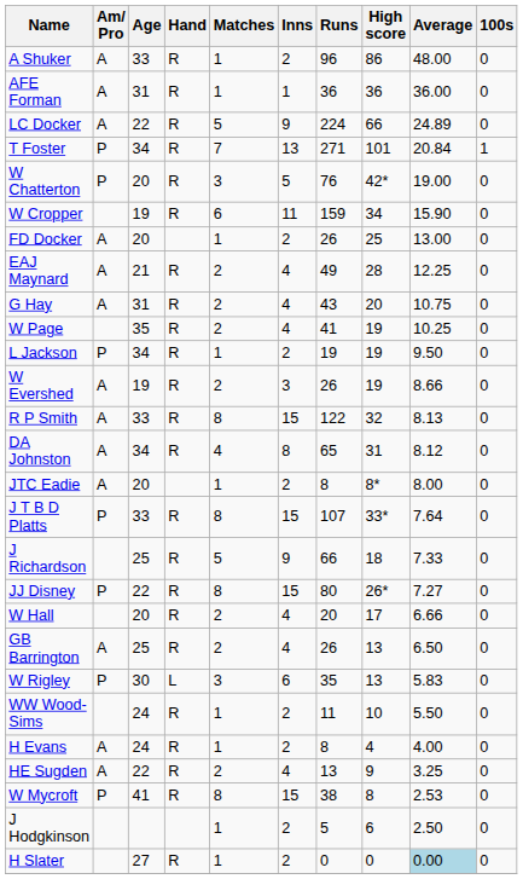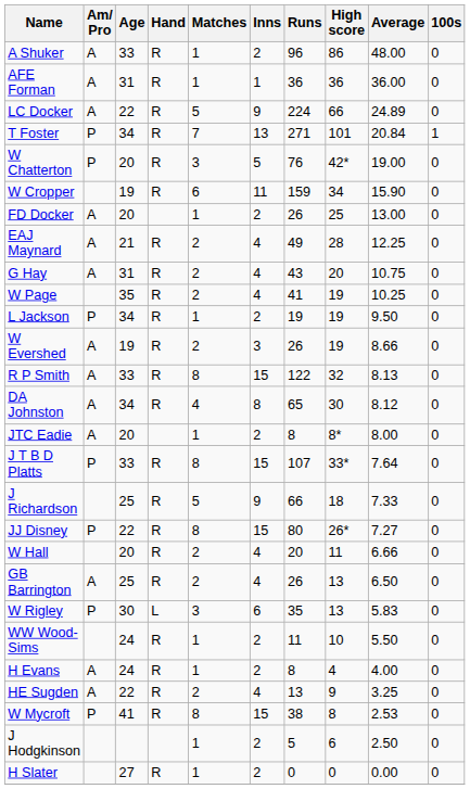 <table class="wikitable sortable" width="80%">
 <tr bgcolor="#efefef">
 <th>Name</th>
 <th>Am/<br>Pro</th>
 <th>Age</th>
 <th>Hand</th>
 <th>Matches</th>
 <th>Inns</th>
 <th>Runs</th>
 <th>High score</th>
 <th>Average</th>
 <th>100s</th>
 </tr>
 <tr>
 <td><a href='#'>A Shuker</a></td>
 <td>A</td>
 <td>33</td>
 <td>R</td>
 <td>1</td>
 <td>2</td>
 <td>96</td>
 <td>86</td>
 <td>48.00</td>
 <td>0</td>
 </tr>
 <tr>
 <td><a href='#'>AFE Forman</a></td>
 <td>A</td>
 <td>31</td>
 <td>R</td>
 <td>1</td>
 <td>1</td>
 <td>36</td>
 <td>36</td>
 <td>36.00</td>
 <td>0</td>
 </tr>
 <tr>
 <td><a href='#'>LC Docker</a></td>
 <td>A</td>
 <td>22</td>
 <td>R</td>
 <td>5</td>
 <td>9</td>
 <td>224</td>
 <td>66</td>
 <td>24.89</td>
 <td>0</td>
 </tr>
 <tr>
 <td><a href='#'>T Foster</a></td>
 <td>P</td>
 <td>34</td>
 <td>R</td>
 <td>7</td>
 <td>13</td>
 <td>271</td>
 <td>101</td>
 <td>20.84</td>
 <td>1</td>
 </tr>
 <tr>
 <td><a href='#'>W Chatterton</a></td>
 <td>P</td>
 <td>20</td>
 <td>R</td>
 <td>3</td>
 <td>5</td>
 <td>76</td>
 <td>42*</td>
 <td>19.00</td>
 <td>0</td>
 </tr>
 <tr>
 <td><a href='#'>W Cropper</a></td>
 <td></td>
 <td>19</td>
 <td>R</td>
 <td>6</td>
 <td>11</td>
 <td>159</td>
 <td>34</td>
 <td>15.90</td>
 <td>0</td>
 </tr>
 <tr>
 <td><a href='#'>FD Docker</a></td>
 <td>A</td>
 <td>20</td>
 <td></td>
 <td>1</td>
 <td>2</td>
 <td>26</td>
 <td>25</td>
 <td>13.00</td>
 <td>0</td>
 </tr>
 <tr>
 <td><a href='#'>EAJ Maynard</a></td>
 <td>A</td>
 <td>21</td>
 <td>R</td>
 <td>2</td>
 <td>4</td>
 <td>49</td>
 <td>28</td>
 <td>12.25</td>
 <td>0</td>
 </tr>
 <tr>
 <td><a href='#'>G Hay</a></td>
 <td>A</td>
 <td>31</td>
 <td>R</td>
 <td>2</td>
 <td>4</td>
 <td>43</td>
 <td>20</td>
 <td>10.75</td>
 <td>0</td>
 </tr>
 <tr>
 <td><a href='#'>W Page</a></td>
 <td></td>
 <td>35</td>
 <td>R</td>
 <td>2</td>
 <td>4</td>
 <td>41</td>
 <td>19</td>
 <td>10.25</td>
 <td>0</td>
 </tr>
 <tr>
 <td><a href='#'>L Jackson</a></td>
 <td>P</td>
 <td>34</td>
 <td>R</td>
 <td>1</td>
 <td>2</td>
 <td>19</td>
 <td>19</td>
 <td>9.50</td>
 <td>0</td>
 </tr>
 <tr>
 <td><a href='#'>W Evershed</a></td>
 <td>A</td>
 <td>19</td>
 <td>R</td>
 <td>2</td>
 <td>3</td>
 <td>26</td>
 <td>19</td>
 <td>8.66</td>
 <td>0</td>
 </tr>
 <tr>
 <td><a href='#'>R P Smith</a></td>
 <td>A</td>
 <td>33</td>
 <td>R</td>
 <td>8</td>
 <td>15</td>
 <td>122</td>
 <td>32</td>
 <td>8.13</td>
 <td>0</td>
 </tr>
 <tr>
 <td><a href='#'>DA Johnston</a></td>
 <td>A</td>
 <td>34</td>
 <td>R</td>
 <td>4</td>
 <td>8</td>
 <td>65</td>
-<td>31</td>
+<td>30</td>
 <td>8.12</td>
 <td>0</td>
 </tr>
 <tr>
 <td><a href='#'>JTC Eadie</a></td>
 <td>A</td>
 <td>20</td>
 <td></td>
 <td>1</td>
 <td>2</td>
 <td>8</td>
 <td>8*</td>
 <td>8.00</td>
 <td>0</td>
 </tr>
 <tr>
 <td><a href='#'>J T B D Platts</a></td>
 <td>P</td>
 <td>33</td>
 <td>R</td>
 <td>8</td>
 <td>15</td>
 <td>107</td>
 <td>33*</td>
 <td>7.64</td>
 <td>0</td>
 </tr>
 <tr>
 <td><a href='#'>J Richardson</a></td>
 <td></td>
 <td>25</td>
 <td>R</td>
 <td>5</td>
 <td>9</td>
 <td>66</td>
 <td>18</td>
 <td>7.33</td>
 <td>0</td>
 </tr>
 <tr>
 <td><a href='#'>JJ Disney</a></td>
 <td>P</td>
 <td>22</td>
 <td>R</td>
 <td>8</td>
 <td>15</td>
 <td>80</td>
 <td>26*</td>
 <td>7.27</td>
 <td>0</td>
 </tr>
 <tr>
 <td><a href='#'>W Hall</a></td>
 <td></td>
 <td>20</td>
 <td>R</td>
 <td>2</td>
 <td>4</td>
 <td>20</td>
-<td>17</td>
+<td>11</td>
 <td>6.66</td>
 <td>0</td>
 </tr>
 <tr>
 <td><a href='#'>GB Barrington</a></td>
 <td>A</td>
 <td>25</td>
 <td>R</td>
 <td>2</td>
 <td>4</td>
 <td>26</td>
 <td>13</td>
 <td>6.50</td>
 <td>0</td>
 </tr>
 <tr>
 <td><a href='#'>W Rigley</a></td>
 <td>P</td>
 <td>30</td>
 <td>L</td>
 <td>3</td>
 <td>6</td>
 <td>35</td>
 <td>13</td>
 <td>5.83</td>
 <td>0</td>
 </tr>
 <tr>
 <td><a href='#'>WW Wood-Sims</a></td>
 <td></td>
 <td>24</td>
 <td>R</td>
 <td>1</td>
 <td>2</td>
 <td>11</td>
 <td>10</td>
 <td>5.50</td>
 <td>0</td>
 </tr>
 <tr>
 <td><a href='#'>H Evans</a></td>
 <td>A</td>
 <td>24</td>
 <td>R</td>
 <td>1</td>
 <td>2</td>
 <td>8</td>
 <td>4</td>
 <td>4.00</td>
 <td>0</td>
 </tr>
 <tr>
 <td><a href='#'>HE Sugden</a></td>
 <td>A</td>
 <td>22</td>
 <td>R</td>
 <td>2</td>
 <td>4</td>
 <td>13</td>
 <td>9</td>
 <td>3.25</td>
 <td>0</td>
 </tr>
 <tr>
 <td><a href='#'>W Mycroft</a></td>
 <td>P</td>
 <td>41</td>
 <td>R</td>
 <td>8</td>
 <td>15</td>
 <td>38</td>
 <td>8</td>
 <td>2.53</td>
 <td>0</td>
 </tr>
 <tr>
 <td>J Hodgkinson</td>
 <td></td>
 <td></td>
 <td></td>
 <td>1</td>
 <td>2</td>
 <td>5</td>
 <td>6</td>
 <td>2.50</td>
 <td>0</td>
 </tr>
 <tr>
 <td><a href='#'>H Slater</a></td>
 <td></td>
 <td>27</td>
 <td>R</td>
 <td>1</td>
 <td>2</td>
 <td>0</td>
 <td>0</td>
-<td style="background: lightblue;">0.00</td>
+<td>0.00</td>
 <td>0</td>
 </tr>
 <tr>
 </tr>
 </table>
